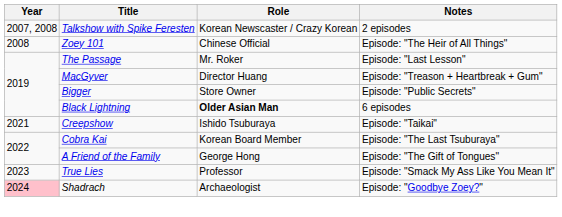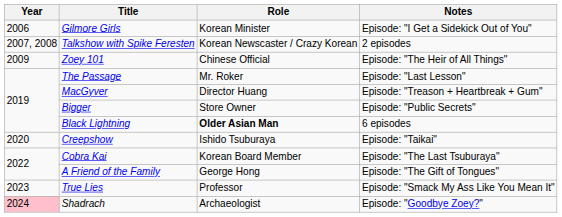 <table class="wikitable">
 <tr>
 <th>Year</th>
 <th>Title</th>
 <th>Role</th>
 <th>Notes</th>
 </tr>
 <tr>
+<td>2006</td>
+<td><em><a href='#'>Gilmore Girls</a></em></td>
+<td>Korean Minister</td>
+<td>Episode: "I Get a Sidekick Out of You"</td>
+</tr>
+<tr>
 <td>2007, 2008</td>
 <td><em><a href='#'>Talkshow with Spike Feresten</a></em></td>
 <td>Korean Newscaster / Crazy Korean</td>
 <td>2 episodes</td>
 </tr>
 <tr>
-<td>2008</td>
+<td>2009</td>
 <td><em><a href='#'>Zoey 101</a></em></td>
 <td>Chinese Official</td>
 <td>Episode: "The Heir of All Things"</td>
 </tr>
 <tr>
 <td rowspan="4">2019</td>
 <td><em><a href='#'>The Passage</a></em></td>
 <td>Mr. Roker</td>
 <td>Episode: "Last Lesson"</td>
 </tr>
 <tr>
 <td><em><a href='#'>MacGyver</a></em></td>
 <td>Director Huang</td>
 <td>Episode: "Treason + Heartbreak + Gum"</td>
 </tr>
 <tr>
 <td><em><a href='#'>Bigger</a></em></td>
 <td>Store Owner</td>
 <td>Episode: "Public Secrets"</td>
 </tr>
 <tr>
 <td><em><a href='#'>Black Lightning</a></em></td>
 <td><strong>Older Asian Man</strong></td>
 <td>6 episodes</td>
 </tr>
 <tr>
-<td>2021</td>
+<td>2020</td>
 <td><em><a href='#'>Creepshow</a></em></td>
 <td>Ishido Tsuburaya</td>
 <td>Episode: "Taikai"</td>
 </tr>
 <tr>
 <td rowspan="2">2022</td>
 <td><em><a href='#'>Cobra Kai</a></em></td>
 <td>Korean Board Member</td>
 <td>Episode: "The Last Tsuburaya"</td>
 </tr>
 <tr>
 <td><em><a href='#'>A Friend of the Family</a></em></td>
 <td>George Hong</td>
 <td>Episode: "The Gift of Tongues"</td>
 </tr>
 <tr>
 <td>2023</td>
 <td><em><a href='#'>True Lies</a></em></td>
 <td>Professor</td>
 <td>Episode: "Smack My Ass Like You Mean It"</td>
 </tr>
 <tr>
 <td style="background: pink;">2024</td>
 <td><em>Shadrach</em></td>
 <td>Archaeologist</td>
 <td>Episode: "<a href='#'>Goodbye Zoey?</a>"</td>
 </tr>
 </table>
